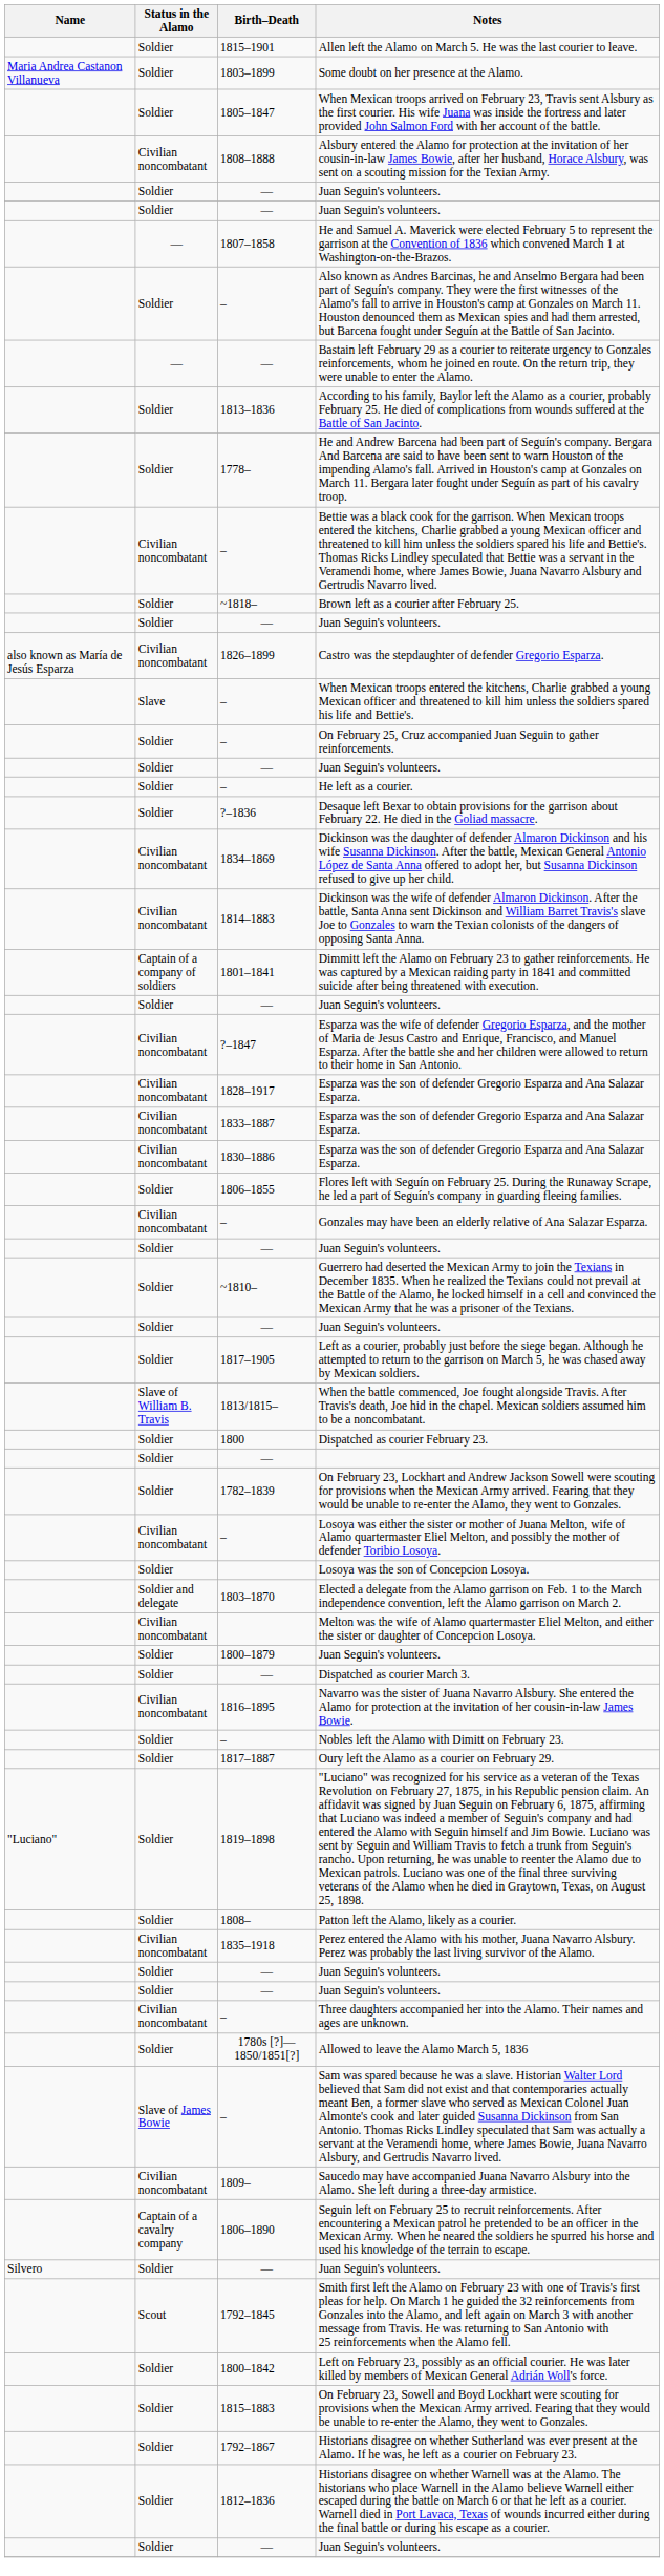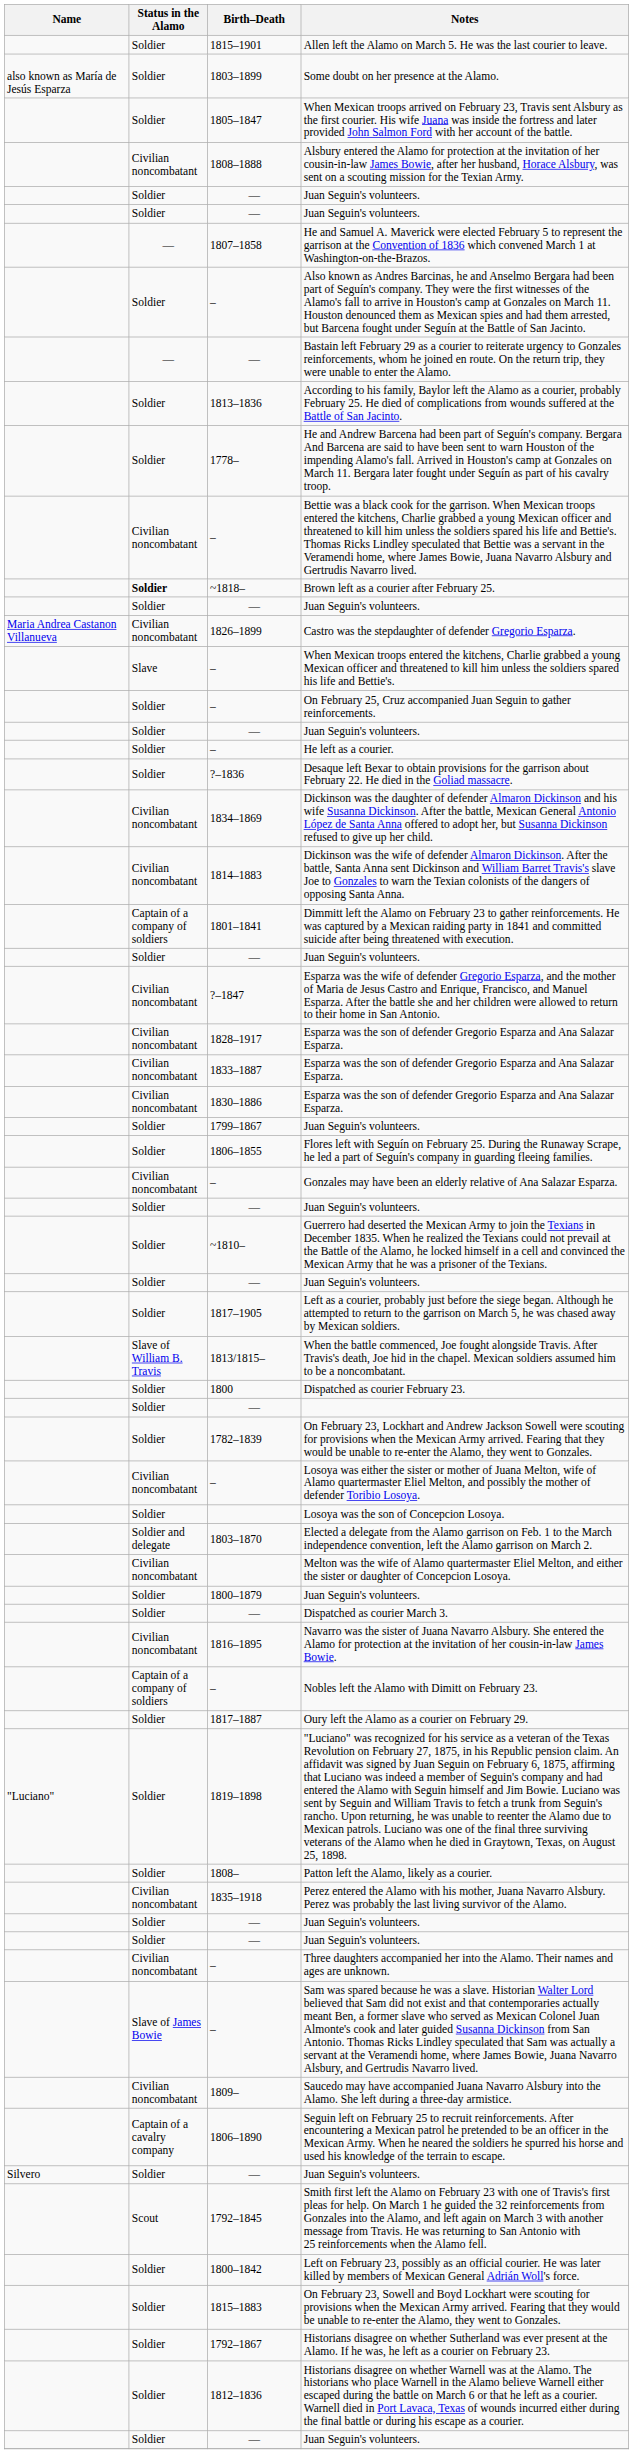 <table class="wikitable sortable">
 <tr>
 <th scope="col" width=20%>Name</th>
 <th scope="col">Status in the Alamo</th>
 <th scope="col" width=15%>Birth–Death</th>
 <th scope="col" class="unsortable">Notes</th>
 </tr>
 <tr>
 <td scope="row"></td>
 <td>Soldier</td>
 <td>1815–1901</td>
 <td>Allen left the Alamo on March 5. He was the last courier to leave.</td>
 </tr>
 <tr>
-<td><a href='#'>Maria Andrea Castanon Villanueva</a></td>
+<td scope="row"><br>also known as María de Jesús Esparza</td>
 <td>Soldier</td>
 <td>1803–1899</td>
 <td>Some doubt on her presence at the Alamo.</td>
 </tr>
 <tr>
 <td scope="row"></td>
 <td>Soldier</td>
 <td>1805–1847</td>
 <td>When Mexican troops arrived on February 23, Travis sent Alsbury as the first courier. His wife <a href='#'>Juana</a> was inside the fortress and later provided <a href='#'>John Salmon Ford</a> with her account of the battle.</td>
 </tr>
 <tr>
 <td scope="row"></td>
 <td>Civilian noncombatant</td>
 <td>1808–1888</td>
 <td>Alsbury entered the Alamo for protection at the invitation of her cousin-in-law <a href='#'>James Bowie</a>, after her husband, <a href='#'>Horace Alsbury</a>, was sent on a scouting mission for the Texian Army.</td>
 </tr>
 <tr>
 <td scope="row"></td>
 <td>Soldier</td>
 <td align="center">—</td>
 <td>Juan Seguin's volunteers.</td>
 </tr>
 <tr>
 <td scope="row"></td>
 <td>Soldier</td>
 <td align="center">—</td>
 <td>Juan Seguin's volunteers.</td>
 </tr>
 <tr>
 <td scope="row"></td>
 <td align="center">—</td>
 <td>1807–1858</td>
 <td>He and Samuel A. Maverick were elected February 5 to represent the garrison at the <a href='#'>Convention of 1836</a> which convened March 1 at Washington-on-the-Brazos.</td>
 </tr>
 <tr>
 <td scope="row"></td>
 <td>Soldier</td>
 <td>–</td>
 <td>Also known as Andres Barcinas, he and Anselmo Bergara had been part of Seguín's company. They were the first witnesses of the Alamo's fall to arrive in Houston's camp at Gonzales on March 11. Houston denounced them as Mexican spies and had them arrested, but Barcena fought under Seguín at the Battle of San Jacinto.</td>
 </tr>
 <tr>
 <td scope="row"></td>
 <td align="center">—</td>
 <td align="center">—</td>
 <td>Bastain left February 29 as a courier to reiterate urgency to Gonzales reinforcements, whom he joined en route. On the return trip, they were unable to enter the Alamo.</td>
 </tr>
 <tr>
 <td scope="row"></td>
 <td>Soldier</td>
 <td>1813–1836</td>
 <td>According to his family, Baylor left the Alamo as a courier, probably February 25. He died of complications from wounds suffered at the <a href='#'>Battle of San Jacinto</a>.</td>
 </tr>
 <tr>
 <td scope="row"></td>
 <td>Soldier</td>
 <td>1778–</td>
 <td>He and Andrew Barcena had been part of Seguín's company. Bergara And Barcena are said to have been sent to warn Houston of the impending Alamo's fall. Arrived in Houston's camp at Gonzales on March 11.  Bergara later fought under Seguín as part of his cavalry troop.</td>
 </tr>
 <tr>
 <td scope="row"></td>
 <td>Civilian noncombatant</td>
 <td>–</td>
 <td>Bettie was a black cook for the garrison. When Mexican troops entered the kitchens, Charlie grabbed a young Mexican officer and threatened to kill him unless the soldiers spared his life and Bettie's. Thomas Ricks Lindley speculated that Bettie was a servant in the Veramendi home, where James Bowie, Juana Navarro Alsbury and Gertrudis Navarro lived.</td>
 </tr>
 <tr>
 <td scope="row"></td>
-<td>Soldier</td>
+<td><strong>Soldier</strong></td>
 <td>~1818–</td>
 <td>Brown left as a courier after February 25.</td>
 </tr>
 <tr>
 <td scope="row"></td>
 <td>Soldier</td>
 <td align="center">—</td>
 <td>Juan Seguin's volunteers.</td>
 </tr>
 <tr>
-<td scope="row"><br>also known as María de Jesús Esparza</td>
+<td><a href='#'>Maria Andrea Castanon Villanueva</a></td>
 <td>Civilian noncombatant</td>
 <td>1826–1899</td>
 <td>Castro was the stepdaughter of defender <a href='#'>Gregorio Esparza</a>.</td>
 </tr>
 <tr>
 <td scope="row"></td>
 <td>Slave</td>
 <td>–</td>
 <td>When Mexican troops entered the kitchens, Charlie grabbed a young Mexican officer and threatened to kill him unless the soldiers spared his life and Bettie's.</td>
 </tr>
 <tr>
 <td scope="row"></td>
 <td>Soldier</td>
 <td>–</td>
 <td>On February 25, Cruz accompanied Juan Seguin to gather reinforcements.</td>
 </tr>
 <tr>
 <td scope="row"></td>
 <td>Soldier</td>
 <td align="center">—</td>
 <td>Juan Seguin's volunteers.</td>
 </tr>
 <tr>
 <td scope="row"></td>
 <td>Soldier</td>
 <td>–</td>
 <td>He left as a courier.</td>
 </tr>
 <tr>
 <td scope="row"></td>
 <td>Soldier</td>
 <td>?–1836</td>
 <td>Desaque left Bexar to obtain provisions for the garrison about February 22. He died in the <a href='#'>Goliad massacre</a>.</td>
 </tr>
 <tr>
 <td scope="row"></td>
 <td>Civilian noncombatant</td>
 <td>1834–1869</td>
 <td>Dickinson was the daughter of defender <a href='#'>Almaron Dickinson</a> and his wife <a href='#'>Susanna Dickinson</a>. After the battle, Mexican General <a href='#'>Antonio López de Santa Anna</a> offered to adopt her, but <a href='#'>Susanna Dickinson</a> refused to give up her child.</td>
 </tr>
 <tr>
 <td scope="row"></td>
 <td>Civilian noncombatant</td>
 <td>1814–1883</td>
 <td>Dickinson was the wife of defender <a href='#'>Almaron Dickinson</a>. After the battle, Santa Anna sent Dickinson and <a href='#'>William Barret Travis's</a> slave Joe to <a href='#'>Gonzales</a> to warn the Texian colonists of the dangers of opposing Santa Anna.</td>
 </tr>
 <tr>
 <td scope="row"></td>
 <td>Captain of a company of soldiers</td>
 <td>1801–1841</td>
 <td>Dimmitt left the Alamo on February 23 to gather reinforcements. He was captured by a Mexican raiding party in 1841 and committed suicide after being threatened with execution.</td>
 </tr>
 <tr>
 <td scope="row"></td>
 <td>Soldier</td>
 <td align="center">—</td>
 <td>Juan Seguin's volunteers.</td>
 </tr>
 <tr>
 <td scope="row"></td>
 <td>Civilian noncombatant</td>
 <td>?–1847</td>
 <td>Esparza was the wife of defender <a href='#'>Gregorio Esparza</a>, and the mother of Maria de Jesus Castro and Enrique, Francisco, and Manuel Esparza. After the battle she and her children were allowed to return to their home in San Antonio.</td>
 </tr>
 <tr>
 <td scope="row"></td>
 <td>Civilian noncombatant</td>
 <td>1828–1917</td>
 <td>Esparza was the son of defender Gregorio Esparza and Ana Salazar Esparza.</td>
 </tr>
 <tr>
 <td scope="row"></td>
 <td>Civilian noncombatant</td>
 <td>1833–1887</td>
 <td>Esparza was the son of defender Gregorio Esparza and Ana Salazar Esparza.</td>
 </tr>
 <tr>
 <td scope="row"></td>
 <td>Civilian noncombatant</td>
 <td>1830–1886</td>
 <td>Esparza was the son of defender Gregorio Esparza and Ana Salazar Esparza.</td>
+</tr>
+<tr>
+<td scope="row"></td>
+<td>Soldier</td>
+<td>1799–1867</td>
+<td>Juan Seguin's volunteers.</td>
 </tr>
 <tr>
 <td scope="row"></td>
 <td>Soldier</td>
 <td>1806–1855</td>
 <td>Flores left with Seguín on February 25. During the Runaway Scrape, he led a part of Seguín's company in guarding fleeing families.</td>
 </tr>
 <tr>
 <td scope="row"></td>
 <td>Civilian noncombatant</td>
 <td>–</td>
 <td>Gonzales may have been an elderly relative of Ana Salazar Esparza.</td>
 </tr>
 <tr>
 <td scope="row"></td>
 <td>Soldier</td>
 <td align="center">—</td>
 <td>Juan Seguin's volunteers.</td>
 </tr>
 <tr>
 <td scope="row"></td>
 <td>Soldier</td>
 <td>~1810–</td>
 <td>Guerrero had deserted the Mexican Army to join the <a href='#'>Texians</a> in December 1835.  When he realized the Texians could not prevail at the Battle of the Alamo, he locked himself in a cell and convinced the Mexican Army that he was a prisoner of the Texians.</td>
 </tr>
 <tr>
 <td scope="row"></td>
 <td>Soldier</td>
 <td align="center">—</td>
 <td>Juan Seguin's volunteers.</td>
 </tr>
 <tr>
 <td scope="row"></td>
 <td>Soldier</td>
 <td>1817–1905</td>
 <td>Left as a courier, probably just before the siege began. Although he attempted to return to the garrison on March 5, he was chased away by Mexican soldiers.</td>
 </tr>
 <tr>
 <td scope="row"></td>
 <td>Slave of <a href='#'>William B. Travis</a></td>
 <td>1813/1815–</td>
 <td>When the battle commenced, Joe fought alongside Travis. After Travis's death, Joe hid in the chapel. Mexican soldiers assumed him to be a noncombatant.</td>
 </tr>
 <tr>
 <td scope="row"></td>
 <td>Soldier</td>
 <td>1800</td>
 <td>Dispatched as courier February 23.</td>
 </tr>
 <tr>
 <td scope="row"></td>
 <td>Soldier</td>
 <td align="center">—</td>
 <td></td>
 </tr>
 <tr>
 <td scope="row"></td>
 <td>Soldier</td>
 <td>1782–1839</td>
 <td>On February 23, Lockhart and Andrew Jackson Sowell were scouting for provisions when the Mexican Army arrived. Fearing that they would be unable to re-enter the Alamo, they went to Gonzales.</td>
 </tr>
 <tr>
 <td scope="row"></td>
 <td>Civilian noncombatant</td>
 <td>–</td>
 <td>Losoya was either the sister or mother of Juana Melton, wife of Alamo quartermaster Eliel Melton, and possibly the mother of defender <a href='#'>Toribio Losoya</a>.</td>
 </tr>
 <tr>
 <td scope="row"></td>
 <td>Soldier</td>
 <td></td>
 <td>Losoya was the son of Concepcion Losoya.</td>
 </tr>
 <tr>
 <td scope="row"></td>
 <td>Soldier and delegate</td>
 <td>1803–1870</td>
 <td>Elected a delegate from the Alamo garrison on Feb. 1 to the March independence convention, left the Alamo garrison on March 2.</td>
 </tr>
 <tr>
 <td scope="row"></td>
 <td>Civilian noncombatant</td>
 <td></td>
 <td>Melton was the wife of Alamo quartermaster Eliel Melton, and either the sister or daughter of Concepcion Losoya.</td>
 </tr>
 <tr>
 <td scope="row"></td>
 <td>Soldier</td>
 <td>1800–1879</td>
 <td>Juan Seguin's volunteers.</td>
 </tr>
 <tr>
 <td scope="row"></td>
 <td>Soldier</td>
 <td align="center">—</td>
 <td>Dispatched as courier March 3.</td>
 </tr>
 <tr>
 <td scope="row"></td>
 <td>Civilian noncombatant</td>
 <td>1816–1895</td>
 <td>Navarro was the sister of Juana Navarro Alsbury. She entered the Alamo for protection at the invitation of her cousin-in-law <a href='#'>James Bowie</a>.</td>
 </tr>
 <tr>
 <td scope="row"></td>
-<td>Soldier</td>
+<td>Captain of a company of soldiers</td>
 <td>–</td>
 <td>Nobles left the Alamo with Dimitt on February 23.</td>
 </tr>
 <tr>
 <td scope="row"></td>
 <td>Soldier</td>
 <td>1817–1887</td>
 <td>Oury left the Alamo as a courier on February 29.</td>
 </tr>
 <tr>
 <td scope="row"> "Luciano"</td>
 <td>Soldier</td>
 <td>1819–1898</td>
 <td>"Luciano" was recognized for his service as a veteran of the Texas Revolution on February 27, 1875, in his Republic pension claim. An affidavit was signed by Juan Seguin on February 6, 1875, affirming that Luciano was indeed a member of Seguin's company and had entered the Alamo with Seguin himself and Jim Bowie. Luciano was sent by Seguin and William Travis to fetch a trunk from Seguin's rancho. Upon returning, he was unable to reenter the Alamo due to Mexican patrols. Luciano was one of the final three surviving veterans of the Alamo when he died in Graytown, Texas, on August 25, 1898.</td>
 </tr>
 <tr>
 <td scope="row"></td>
 <td>Soldier</td>
 <td>1808–</td>
 <td>Patton left the Alamo, likely as a courier.</td>
 </tr>
 <tr>
 <td scope="row"></td>
 <td>Civilian noncombatant</td>
 <td>1835–1918</td>
 <td>Perez entered the Alamo with his mother, Juana Navarro Alsbury. Perez was probably the last living survivor of the Alamo.</td>
 </tr>
 <tr>
 <td scope="row"></td>
 <td>Soldier</td>
 <td align="center">—</td>
 <td>Juan Seguin's volunteers.</td>
 </tr>
 <tr>
 <td scope="row"></td>
 <td>Soldier</td>
 <td align="center">—</td>
 <td>Juan Seguin's volunteers.</td>
 </tr>
 <tr>
 <td scope="row"></td>
 <td>Civilian noncombatant</td>
 <td>–</td>
 <td>Three daughters accompanied her into the Alamo. Their names and ages are unknown.</td>
-</tr>
-<tr>
-<td scope="row"></td>
-<td>Soldier</td>
-<td align="center">1780s [?]— 1850/1851[?]</td>
-<td>Allowed to leave the Alamo March 5, 1836</td>
 </tr>
 <tr>
 <td scope="row"></td>
 <td>Slave of <a href='#'>James Bowie</a></td>
 <td>–</td>
 <td>Sam was spared because he was a slave. Historian <a href='#'>Walter Lord</a> believed that Sam did not exist and that contemporaries actually meant Ben, a former slave who served as Mexican Colonel Juan Almonte's cook and later guided <a href='#'>Susanna Dickinson</a> from San Antonio. Thomas Ricks Lindley speculated that Sam was actually a servant at the Veramendi home, where James Bowie, Juana Navarro Alsbury, and Gertrudis Navarro lived.</td>
 </tr>
 <tr>
 <td scope="row"></td>
 <td>Civilian noncombatant</td>
 <td>1809–</td>
 <td>Saucedo may have accompanied Juana Navarro Alsbury into the Alamo. She left during a three-day armistice.</td>
 </tr>
 <tr>
 <td scope="row"></td>
 <td>Captain of a cavalry company</td>
 <td>1806–1890</td>
 <td>Seguin left on February 25 to recruit reinforcements. After encountering a Mexican patrol he pretended to be an officer in the Mexican Army. When he neared the soldiers he spurred his horse and used his knowledge of the terrain to escape.</td>
 </tr>
 <tr>
 <td scope="row">Silvero</td>
 <td>Soldier</td>
 <td align="center">—</td>
 <td>Juan Seguin's volunteers.</td>
 </tr>
 <tr>
 <td scope="row"></td>
 <td>Scout</td>
 <td>1792–1845</td>
 <td>Smith first left the Alamo on February 23 with one of Travis's first pleas for help. On March 1 he guided the 32 reinforcements from Gonzales into the Alamo, and left again on March 3 with another message from Travis. He was returning to San Antonio with 25 reinforcements when the Alamo fell.</td>
 </tr>
 <tr>
 <td scope="row"></td>
 <td>Soldier</td>
 <td>1800–1842</td>
 <td>Left on February 23, possibly as an official courier. He was later killed by members of Mexican General <a href='#'>Adrián Woll</a>'s force.</td>
 </tr>
 <tr>
 <td scope="row"></td>
 <td>Soldier</td>
 <td>1815–1883</td>
 <td>On February 23, Sowell and Boyd Lockhart were scouting for provisions when the Mexican Army arrived. Fearing that they would be unable to re-enter the Alamo, they went to Gonzales.</td>
 </tr>
 <tr>
 <td scope="row"></td>
 <td>Soldier</td>
 <td>1792–1867</td>
 <td>Historians disagree on whether Sutherland was ever present at the Alamo. If he was, he left as a courier on February 23.</td>
 </tr>
 <tr>
 <td scope="row"></td>
 <td>Soldier</td>
 <td>1812–1836</td>
 <td>Historians disagree on whether Warnell was at the Alamo. The historians who place Warnell in the Alamo believe Warnell either escaped during the battle on March 6 or that he left as a courier. Warnell died in <a href='#'>Port Lavaca, Texas</a> of wounds incurred either during the final battle or during his escape as a courier.</td>
 </tr>
 <tr>
 <td scope="row"></td>
 <td>Soldier</td>
 <td align="center">—</td>
 <td>Juan Seguin's volunteers.</td>
 </tr>
 <tr>
 </tr>
 </table>
